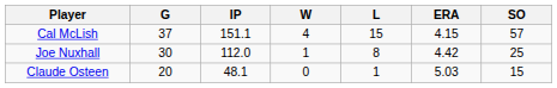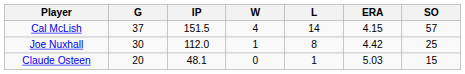 <table class="wikitable sortable">
 <tr>
 <th bgcolor="#DDDDFF" width="16%">Player</th>
 <th bgcolor="#DDDDFF" width="9%">G</th>
 <th bgcolor="#DDDDFF" width="9%">IP</th>
 <th bgcolor="#DDDDFF" width="9%">W</th>
 <th bgcolor="#DDDDFF" width="9%">L</th>
 <th bgcolor="#DDDDFF" width="9%">ERA</th>
 <th bgcolor="#DDDDFF" width="9%">SO</th>
 </tr>
 <tr align="center">
 <td><a href='#'>Cal McLish</a></td>
 <td>37</td>
-<td>151.1</td>
+<td>151.5</td>
 <td>4</td>
-<td>15</td>
+<td>14</td>
 <td>4.15</td>
 <td>57</td>
 </tr>
 <tr align=center>
 <td><a href='#'>Joe Nuxhall</a></td>
 <td>30</td>
 <td>112.0</td>
 <td>1</td>
 <td>8</td>
 <td>4.42</td>
 <td>25</td>
 </tr>
 <tr align=center>
 <td><a href='#'>Claude Osteen</a></td>
 <td>20</td>
 <td>48.1</td>
 <td>0</td>
 <td>1</td>
 <td>5.03</td>
 <td>15</td>
 </tr>
 </table>
